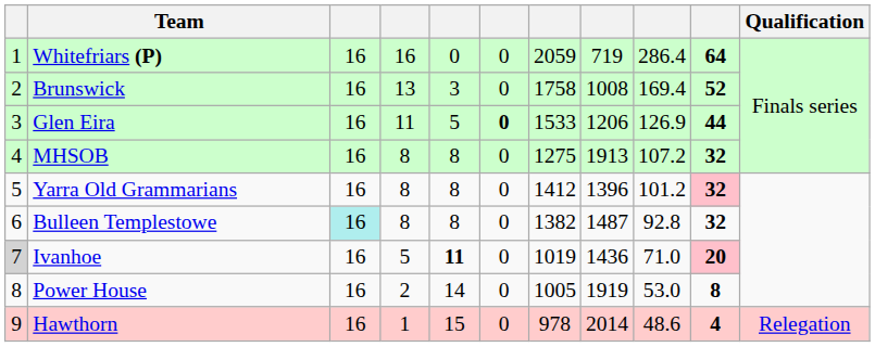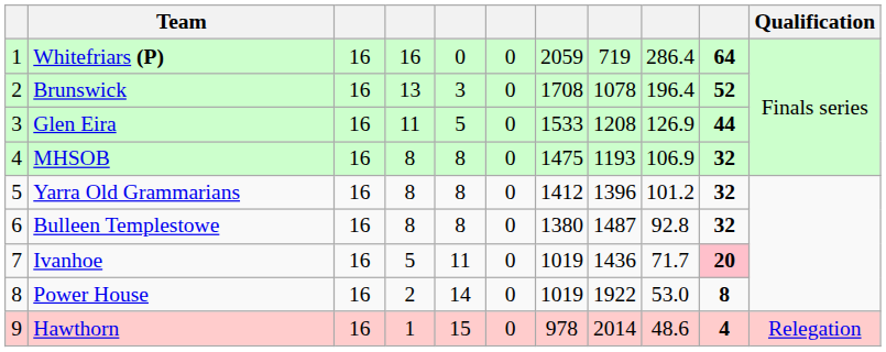 <table class="wikitable" style="text-align:center; margin-bottom:0">
 <tr>
 <th style="width:10px"></th>
 <th style="width:35%;">Team</th>
 <th style="width:30px;"></th>
 <th style="width:30px;"></th>
 <th style="width:30px;"></th>
 <th style="width:30px;"></th>
 <th style="width:30px;"></th>
 <th style="width:30px;"></th>
 <th style="width:30px;"></th>
 <th style="width:30px;"></th>
 <th>Qualification</th>
 </tr>
 <tr style="background:#ccffcc;">
 <td>1</td>
 <td style="text-align:left;"><a href='#'>Whitefriars</a> <strong>(P)</strong></td>
 <td>16</td>
 <td>16</td>
 <td>0</td>
 <td>0</td>
 <td>2059</td>
 <td>719</td>
 <td>286.4</td>
 <td><strong>64</strong></td>
 <td rowspan=4>Finals series</td>
 </tr>
 <tr style="background:#ccffcc;">
 <td>2</td>
 <td style="text-align:left;"><a href='#'>Brunswick</a></td>
 <td>16</td>
 <td>13</td>
 <td>3</td>
 <td>0</td>
-<td>1758</td>
-<td>1008</td>
-<td>169.4</td>
+<td>1708</td>
+<td>1078</td>
+<td>196.4</td>
 <td><strong>52</strong></td>
 </tr>
 <tr style="background:#ccffcc;">
 <td>3</td>
 <td style="text-align:left;"><a href='#'>Glen Eira</a></td>
 <td>16</td>
 <td>11</td>
 <td>5</td>
-<td><strong>0</strong></td>
+<td>0</td>
 <td>1533</td>
-<td>1206</td>
+<td>1208</td>
 <td>126.9</td>
 <td><strong>44</strong></td>
 </tr>
 <tr style="background:#ccffcc;">
 <td>4</td>
 <td style="text-align:left;"><a href='#'>MHSOB</a></td>
 <td>16</td>
 <td>8</td>
 <td>8</td>
 <td>0</td>
-<td>1275</td>
-<td>1913</td>
-<td>107.2</td>
+<td>1475</td>
+<td>1193</td>
+<td>106.9</td>
 <td><strong>32</strong></td>
 </tr>
 <tr>
 <td>5</td>
 <td style="text-align:left;"><a href='#'>Yarra Old Grammarians</a></td>
 <td>16</td>
 <td>8</td>
 <td>8</td>
 <td>0</td>
 <td>1412</td>
 <td>1396</td>
 <td>101.2</td>
-<td style="background: pink;"><strong>32</strong></td>
+<td><strong>32</strong></td>
 </tr>
 <tr>
 <td>6</td>
 <td style="text-align:left;"><a href='#'>Bulleen Templestowe</a></td>
-<td style="background: paleturquoise;">16</td>
+<td>16</td>
 <td>8</td>
 <td>8</td>
 <td>0</td>
-<td>1382</td>
+<td>1380</td>
 <td>1487</td>
 <td>92.8</td>
 <td><strong>32</strong></td>
 </tr>
 <tr>
-<td style="background: lightgrey;">7</td>
+<td>7</td>
 <td style="text-align:left;"><a href='#'>Ivanhoe</a></td>
 <td>16</td>
 <td>5</td>
-<td><strong>11</strong></td>
+<td>11</td>
 <td>0</td>
 <td>1019</td>
 <td>1436</td>
-<td>71.0</td>
+<td>71.7</td>
 <td style="background: pink;"><strong>20</strong></td>
 </tr>
 <tr>
 <td>8</td>
 <td style="text-align:left;"><a href='#'>Power House</a></td>
 <td>16</td>
 <td>2</td>
 <td>14</td>
 <td>0</td>
-<td>1005</td>
-<td>1919</td>
+<td>1019</td>
+<td>1922</td>
 <td>53.0</td>
 <td><strong>8</strong></td>
 </tr>
 <tr style="background:#FFCCCC;">
 <td>9</td>
 <td style="text-align:left;"><a href='#'>Hawthorn</a></td>
 <td>16</td>
 <td>1</td>
 <td>15</td>
 <td>0</td>
 <td>978</td>
 <td>2014</td>
 <td>48.6</td>
 <td><strong>4</strong></td>
 <td><a href='#'>Relegation</a></td>
 </tr>
 </table>
